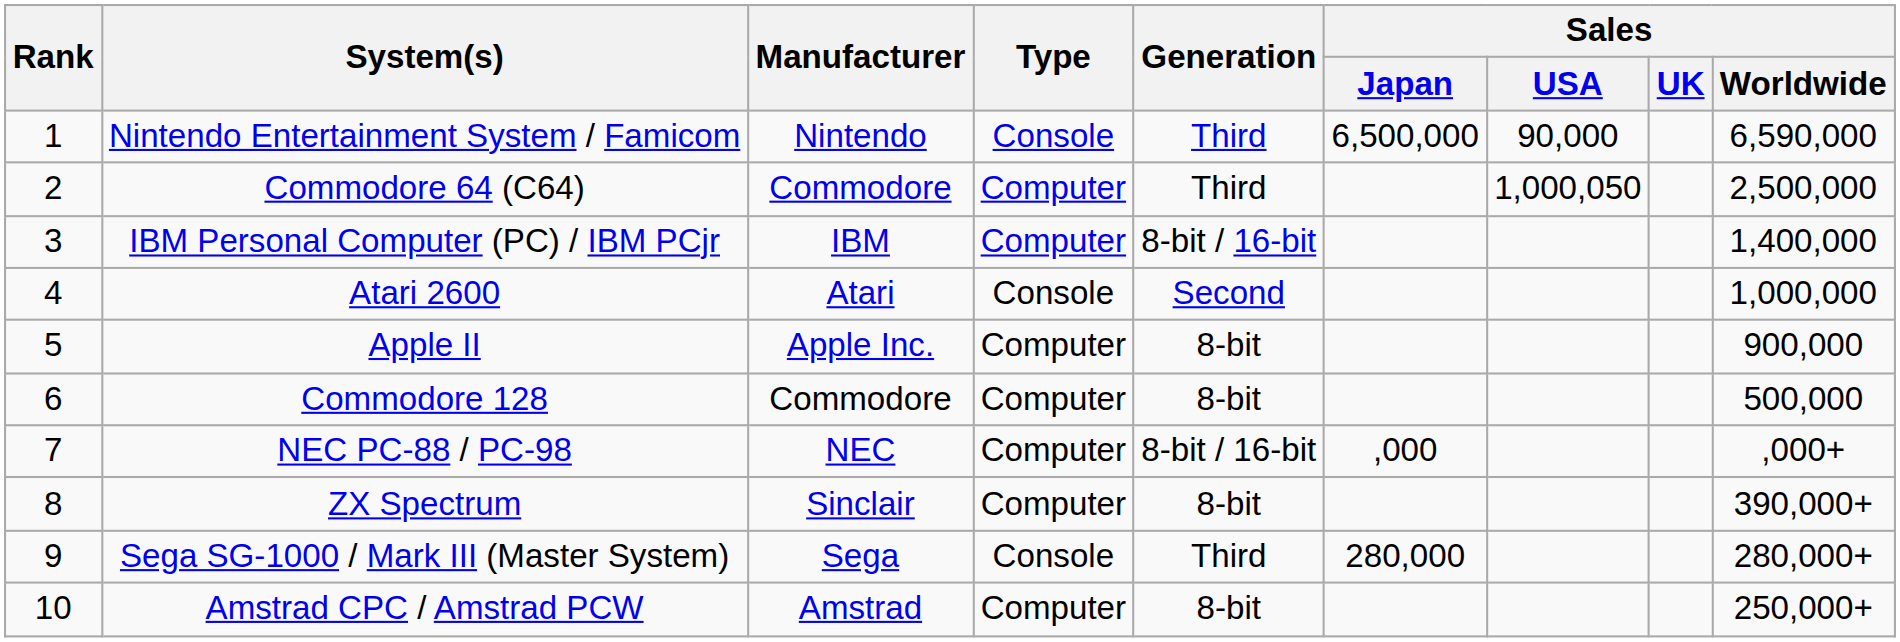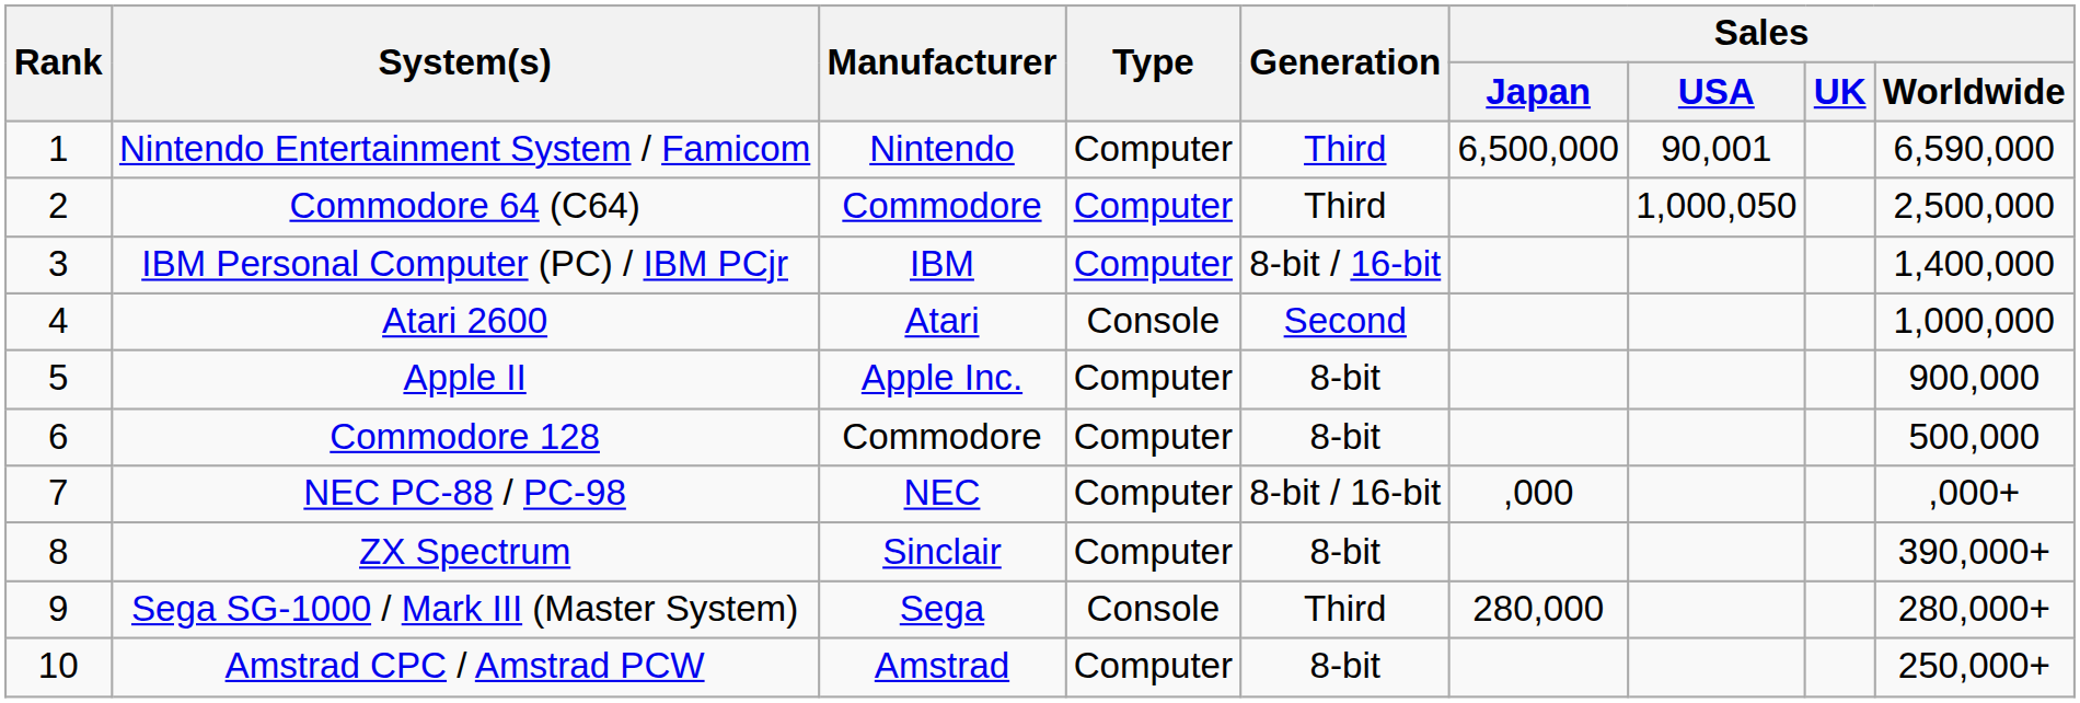 <table class="wikitable sortable" style="text-align:center">
 <tr>
 <th rowspan="2">Rank</th>
 <th rowspan="2">System(s)</th>
 <th rowspan="2">Manufacturer</th>
 <th rowspan="2">Type</th>
 <th rowspan="2">Generation</th>
 <th colspan="4">Sales</th>
 </tr>
 <tr>
 <th><a href='#'>Japan</a></th>
 <th><a href='#'>USA</a></th>
 <th><a href='#'>UK</a></th>
 <th>Worldwide</th>
 </tr>
 <tr>
 <td>1</td>
 <td><a href='#'>Nintendo Entertainment System</a> / <a href='#'>Famicom</a></td>
 <td><a href='#'>Nintendo</a></td>
-<td><a href='#'>Console</a></td>
+<td>Computer</td>
 <td><a href='#'>Third</a></td>
 <td>6,500,000</td>
-<td>90,000</td>
+<td>90,001</td>
 <td></td>
 <td>6,590,000</td>
 </tr>
 <tr>
 <td>2</td>
 <td><a href='#'>Commodore 64</a> (C64)</td>
 <td><a href='#'>Commodore</a></td>
 <td><a href='#'>Computer</a></td>
 <td>Third</td>
 <td></td>
 <td>1,000,050</td>
 <td></td>
 <td>2,500,000</td>
 </tr>
 <tr>
 <td>3</td>
 <td><a href='#'>IBM Personal Computer</a> (PC) / <a href='#'>IBM PCjr</a></td>
 <td><a href='#'>IBM</a></td>
 <td><a href='#'>Computer</a></td>
 <td>8-bit / <a href='#'>16-bit</a></td>
 <td></td>
 <td></td>
 <td></td>
 <td>1,400,000</td>
 </tr>
 <tr>
 <td>4</td>
 <td><a href='#'>Atari 2600</a></td>
 <td><a href='#'>Atari</a></td>
 <td>Console</td>
 <td><a href='#'>Second</a></td>
 <td></td>
 <td></td>
 <td></td>
 <td>1,000,000</td>
 </tr>
 <tr>
 <td>5</td>
 <td><a href='#'>Apple II</a></td>
 <td><a href='#'>Apple Inc.</a></td>
 <td>Computer</td>
 <td>8-bit</td>
 <td></td>
 <td></td>
 <td></td>
 <td>900,000</td>
 </tr>
 <tr>
 <td>6</td>
 <td><a href='#'>Commodore 128</a></td>
 <td>Commodore</td>
 <td>Computer</td>
 <td>8-bit</td>
 <td></td>
 <td></td>
 <td></td>
 <td>500,000</td>
 </tr>
 <tr>
 <td>7</td>
 <td><a href='#'>NEC PC-88</a> / <a href='#'>PC-98</a></td>
 <td><a href='#'>NEC</a></td>
 <td>Computer</td>
 <td>8-bit / 16-bit</td>
 <td>,000</td>
 <td></td>
 <td></td>
 <td>,000+</td>
 </tr>
 <tr>
 <td>8</td>
 <td><a href='#'>ZX Spectrum</a></td>
 <td><a href='#'>Sinclair</a></td>
 <td>Computer</td>
 <td>8-bit</td>
 <td></td>
 <td></td>
 <td></td>
 <td>390,000+</td>
 </tr>
 <tr>
 <td>9</td>
 <td><a href='#'>Sega SG-1000</a> / <a href='#'>Mark III</a> (Master System)</td>
 <td><a href='#'>Sega</a></td>
 <td>Console</td>
 <td>Third</td>
 <td>280,000</td>
 <td></td>
 <td></td>
 <td>280,000+</td>
 </tr>
 <tr>
 <td>10</td>
 <td><a href='#'>Amstrad CPC</a> / <a href='#'>Amstrad PCW</a></td>
 <td><a href='#'>Amstrad</a></td>
 <td>Computer</td>
 <td>8-bit</td>
 <td></td>
 <td></td>
 <td></td>
 <td>250,000+</td>
 </tr>
 </table>
